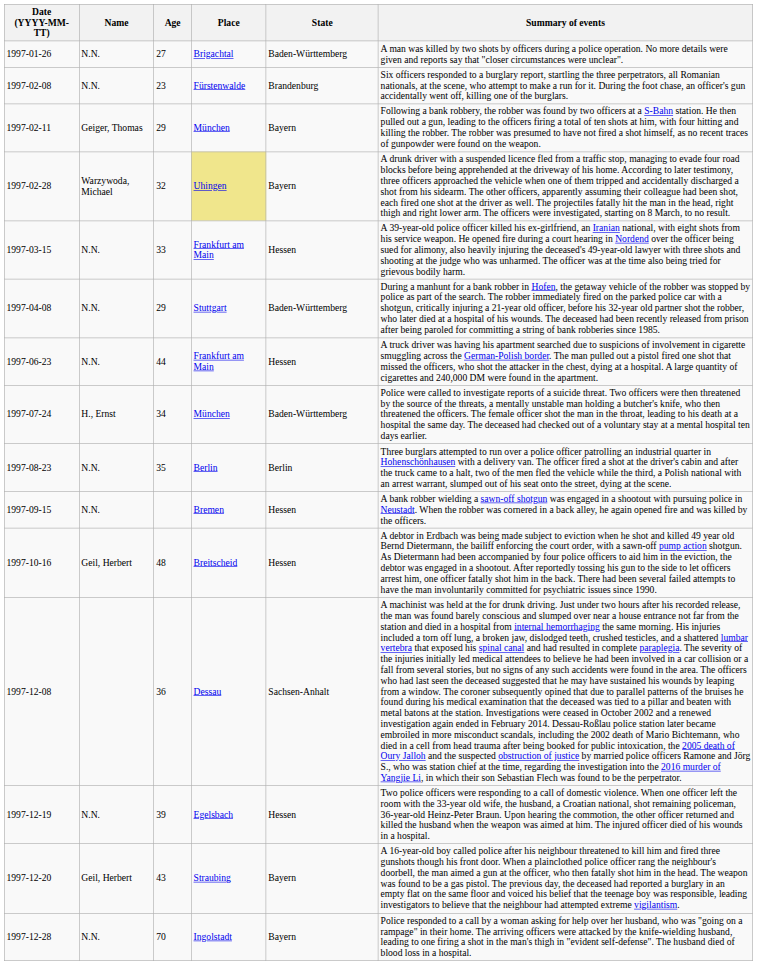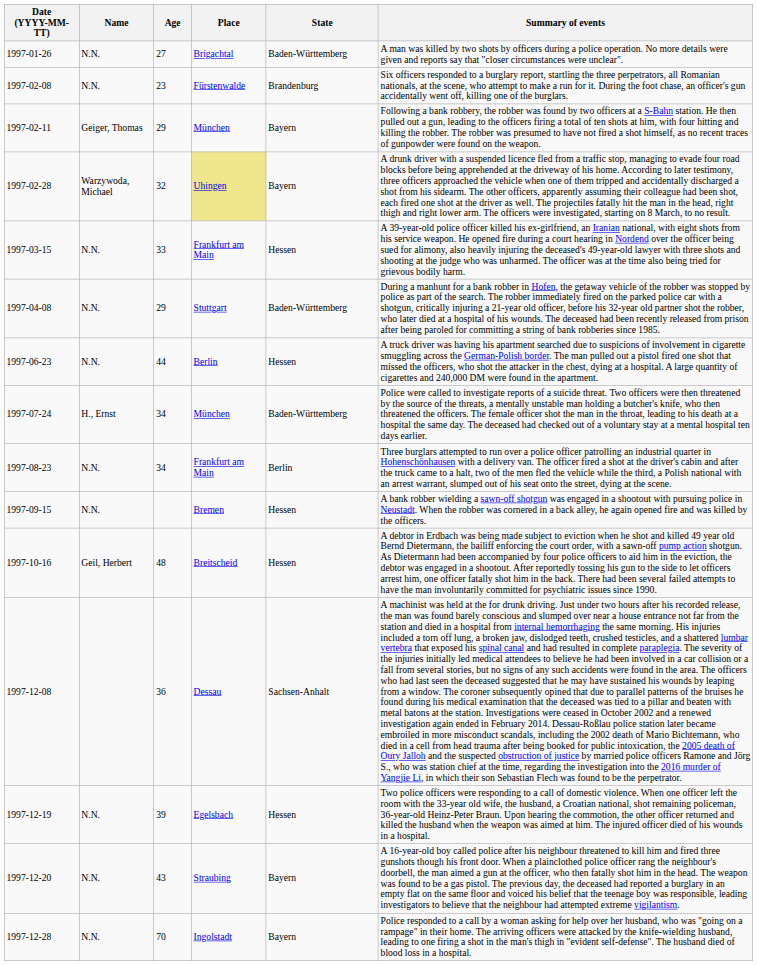 <table class="wikitable sortable static-row-numbers static-row-header-text">
 <tr>
 <th style="width:10%;">Date<br>(YYYY-MM-TT)</th>
 <th style="width:10%;">Name</th>
 <th style="width:5%;">Age</th>
 <th style="width:10%;">Place</th>
 <th style="width:15%;">State</th>
 <th style="width:50%;">Summary of events</th>
 </tr>
 <tr>
 <td>1997-01-26</td>
 <td>N.N.</td>
 <td>27</td>
 <td><a href='#'>Brigachtal</a></td>
 <td>Baden-Württemberg</td>
 <td>A man was killed by two shots by officers during a police operation. No more details were given and reports say that "closer circumstances were unclear".</td>
 </tr>
 <tr>
 <td>1997-02-08</td>
 <td>N.N.</td>
 <td>23</td>
 <td><a href='#'>Fürstenwalde</a></td>
 <td>Brandenburg</td>
 <td>Six officers responded to a burglary report, startling the three perpetrators, all Romanian nationals, at the scene, who attempt to make a run for it. During the foot chase, an officer's gun accidentally went off, killing one of the burglars.</td>
 </tr>
 <tr>
 <td>1997-02-11</td>
 <td>Geiger, Thomas</td>
 <td>29</td>
 <td><a href='#'>München</a></td>
 <td>Bayern</td>
 <td>Following a bank robbery, the robber was found by two officers at a <a href='#'>S-Bahn</a> station. He then pulled out a gun, leading to the officers firing a total of ten shots at him, with four hitting and killing the robber. The robber was presumed to have not fired a shot himself, as no recent traces of gunpowder were found on the weapon.</td>
 </tr>
 <tr>
 <td>1997-02-28</td>
 <td>Warzywoda, Michael</td>
 <td>32</td>
 <td style="background: khaki;"><a href='#'>Uhingen</a></td>
 <td>Bayern</td>
 <td>A drunk driver with a suspended licence fled from a traffic stop, managing to evade four road blocks before being apprehended at the driveway of his home. According to later testimony, three officers approached the vehicle when one of them tripped and accidentally discharged a shot from his sidearm. The other officers, apparently assuming their colleague had been shot, each fired one shot at the driver as well. The projectiles fatally hit the man in the head, right thigh and right lower arm. The officers were investigated, starting on 8 March, to no result.</td>
 </tr>
 <tr>
 <td>1997-03-15</td>
 <td>N.N.</td>
 <td>33</td>
 <td><a href='#'>Frankfurt am Main</a></td>
 <td>Hessen</td>
 <td>A 39-year-old police officer killed his ex-girlfriend, an <a href='#'>Iranian</a> national, with eight shots from his service weapon. He opened fire during a court hearing in <a href='#'>Nordend</a> over the officer being sued for alimony, also heavily injuring the deceased's 49-year-old lawyer with three shots and shooting at the judge who was unharmed. The officer was at the time also being tried for grievous bodily harm.</td>
 </tr>
 <tr>
 <td>1997-04-08</td>
 <td>N.N.</td>
 <td>29</td>
 <td><a href='#'>Stuttgart</a></td>
 <td>Baden-Württemberg</td>
 <td>During a manhunt for a bank robber in <a href='#'>Hofen</a>, the getaway vehicle of the robber was stopped by police as part of the search. The robber immediately fired on the parked police car with a shotgun, critically injuring a 21-year old officer, before his 32-year old partner shot the robber, who later died at a hospital of his wounds. The deceased had been recently released from prison after being paroled for committing a string of bank robberies since 1985.</td>
 </tr>
 <tr>
 <td>1997-06-23</td>
 <td>N.N.</td>
 <td>44</td>
-<td><a href='#'>Frankfurt am Main</a></td>
+<td><a href='#'>Berlin</a></td>
 <td>Hessen</td>
 <td>A truck driver was having his apartment searched due to suspicions of involvement in cigarette smuggling across the <a href='#'>German-Polish border</a>. The man pulled out a pistol fired one shot that missed the officers, who shot the attacker in the chest, dying at a hospital. A  large quantity of cigarettes and 240,000 DM were found in the apartment.</td>
 </tr>
 <tr>
 <td>1997-07-24</td>
 <td>H., Ernst</td>
 <td>34</td>
 <td><a href='#'>München</a></td>
 <td>Baden-Württemberg</td>
 <td>Police were called to investigate reports of a suicide threat. Two officers were then threatened by the source of the threats, a mentally unstable man holding a butcher's knife, who then threatened the officers. The female officer shot the man in the throat, leading to his death at a hospital the same day. The deceased had checked out of a voluntary stay at a mental hospital ten days earlier.</td>
 </tr>
 <tr>
 <td>1997-08-23</td>
 <td>N.N.</td>
-<td>35</td>
-<td><a href='#'>Berlin</a></td>
+<td>34</td>
+<td><a href='#'>Frankfurt am Main</a></td>
 <td>Berlin</td>
 <td>Three burglars attempted to run over a police officer patrolling an industrial quarter in <a href='#'>Hohenschönhausen</a> with a delivery van. The officer fired a shot at the driver's cabin and after the truck came to a halt, two of the men fled the vehicle while the third, a Polish national with an arrest warrant, slumped out of his seat onto the street, dying at the scene.</td>
 </tr>
 <tr>
 <td>1997-09-15</td>
 <td>N.N.</td>
 <td></td>
 <td><a href='#'>Bremen</a></td>
 <td>Hessen</td>
 <td>A bank robber wielding a <a href='#'>sawn-off shotgun</a> was engaged in a shootout with pursuing police in <a href='#'>Neustadt</a>. When the robber was cornered in a back alley, he again opened fire and was killed by the officers.</td>
 </tr>
 <tr>
 <td>1997-10-16</td>
 <td>Geil, Herbert</td>
 <td>48</td>
 <td><a href='#'>Breitscheid</a></td>
 <td>Hessen</td>
 <td>A debtor in Erdbach was being made subject to eviction when he shot and killed 49 year old Bernd Dietermann, the bailiff enforcing the court order, with a sawn-off <a href='#'>pump action</a> shotgun. As Dietermann had been accompanied by four police officers to aid him in the eviction, the debtor was engaged in a shootout. After reportedly tossing his gun to the side to let officers arrest him, one officer fatally shot him in the back. There had been several failed attempts to have the man involuntarily committed for psychiatric issues since 1990.</td>
 </tr>
 <tr>
 <td>1997-12-08</td>
 <td></td>
 <td>36</td>
 <td><a href='#'>Dessau</a></td>
 <td>Sachsen-Anhalt</td>
 <td>A machinist was held at the  for drunk driving. Just under two hours after his recorded release, the man was found barely conscious and slumped over near a house entrance not far from the station and died in a hospital from <a href='#'>internal hemorrhaging</a> the same morning. His injuries included a torn off lung, a broken jaw, dislodged teeth, crushed testicles, and a shattered <a href='#'>lumbar vertebra</a> that exposed his <a href='#'>spinal canal</a> and had resulted in complete <a href='#'>paraplegia</a>. The severity of the injuries initially led medical attendees to believe he had been involved in a car collision or a fall from several stories, but no signs of any such accidents were found in the area. The officers who had last seen the deceased suggested that he may have sustained his wounds by leaping from a window. The coroner subsequently opined that due to parallel patterns of the bruises he found during his medical examination that the deceased was tied to a pillar and beaten with metal batons at the station. Investigations were ceased in October 2002 and a renewed investigation again ended in February 2014. Dessau-Roßlau police station later became embroiled in more misconduct scandals, including the 2002 death of Mario Bichtemann, who died in a cell from head trauma after being booked for public intoxication, the <a href='#'>2005 death of Oury Jalloh</a> and the suspected <a href='#'>obstruction of justice</a> by married police officers Ramone and Jörg S., who was station chief at the time, regarding the investigation into the <a href='#'>2016 murder of Yangjie Li</a>, in which their son Sebastian Flech was found to be the perpetrator.</td>
 </tr>
 <tr>
 <td>1997-12-19</td>
 <td>N.N.</td>
 <td>39</td>
 <td><a href='#'>Egelsbach</a></td>
 <td>Hessen</td>
 <td>Two police officers were responding to a call of domestic violence. When one officer left the room with the 33-year old wife, the husband, a Croatian national, shot remaining policeman, 36-year-old Heinz-Peter Braun. Upon hearing the commotion, the other officer returned and killed the husband when the weapon was aimed at him. The injured officer died of his wounds in a hospital.</td>
 </tr>
 <tr>
 <td>1997-12-20</td>
-<td>Geil, Herbert</td>
+<td>N.N.</td>
 <td>43</td>
 <td><a href='#'>Straubing</a></td>
 <td>Bayern</td>
 <td>A 16-year-old boy called police after his neighbour threatened to kill him and fired three gunshots though his front door. When a plainclothed police officer rang the neighbour's doorbell, the man aimed a gun at the officer, who then fatally shot him in the head. The weapon was found to be a gas pistol. The previous day, the deceased had reported a burglary in an empty flat on the same floor and voiced his belief that the teenage boy was responsible, leading investigators to believe that the neighbour had attempted extreme <a href='#'>vigilantism</a>.</td>
 </tr>
 <tr>
 <td>1997-12-28</td>
 <td>N.N.</td>
 <td>70</td>
 <td><a href='#'>Ingolstadt</a></td>
 <td>Bayern</td>
 <td>Police responded to a call by a woman asking for help over her husband, who was "going on a rampage" in their home. The arriving officers were attacked by the knife-wielding husband, leading to one firing a shot in the man's thigh in "evident self-defense". The husband died of blood loss in a hospital.</td>
 </tr>
 </table>
